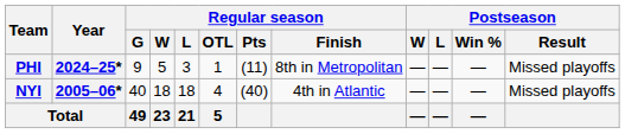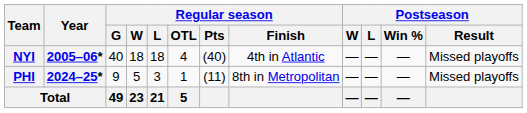 <table class="wikitable" style="font-size: 95%; text-align:center;">
 <tr>
 <th rowspan="2">Team</th>
 <th rowspan="2">Year</th>
 <th colspan="6"><a href='#'>Regular season</a></th>
 <th colspan="4"><a href='#'>Postseason</a></th>
 </tr>
 <tr>
 <th>G</th>
 <th>W</th>
 <th>L</th>
 <th>OTL</th>
 <th>Pts</th>
 <th>Finish</th>
 <th>W</th>
 <th>L</th>
 <th>Win %</th>
 <th>Result</th>
 </tr>
 <tr>
+<th><a href='#'>NYI</a></th>
+<th><a href='#'>2005–06</a>*</th>
+<td>40</td>
+<td>18</td>
+<td>18</td>
+<td>4</td>
+<td>(40)</td>
+<td>4th in <a href='#'>Atlantic</a></td>
+<td>—</td>
+<td>—</td>
+<td>—</td>
+<td>Missed playoffs</td>
+</tr>
+<tr>
 <th><a href='#'>PHI</a></th>
 <th><a href='#'>2024–25</a>*</th>
 <td>9</td>
 <td>5</td>
 <td>3</td>
 <td>1</td>
 <td>(11)</td>
 <td>8th in <a href='#'>Metropolitan</a></td>
-<td>—</td>
-<td>—</td>
-<td>—</td>
-<td>Missed playoffs</td>
-</tr>
-<tr>
-<th><a href='#'>NYI</a></th>
-<th><a href='#'>2005–06</a>*</th>
-<td>40</td>
-<td>18</td>
-<td>18</td>
-<td>4</td>
-<td>(40)</td>
-<td>4th in <a href='#'>Atlantic</a></td>
 <td>—</td>
 <td>—</td>
 <td>—</td>
 <td>Missed playoffs</td>
 </tr>
 <tr>
 <th colspan="2">Total</th>
 <th>49</th>
 <th>23</th>
 <th>21</th>
 <th>5</th>
 <th> </th>
 <th> </th>
 <th>—</th>
 <th>—</th>
 <th>—</th>
 <th> </th>
 </tr>
 </table>
